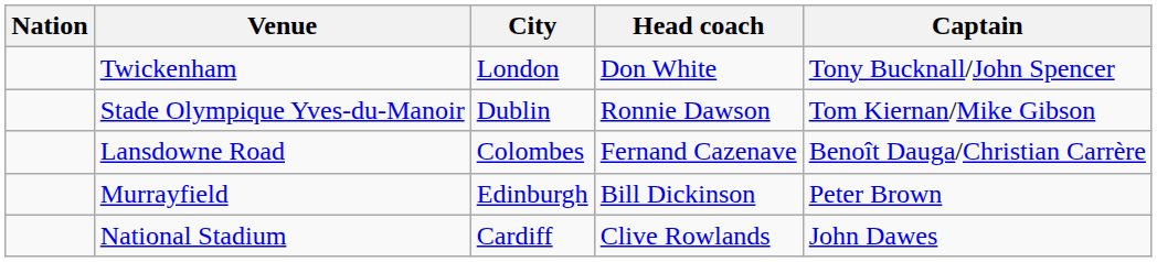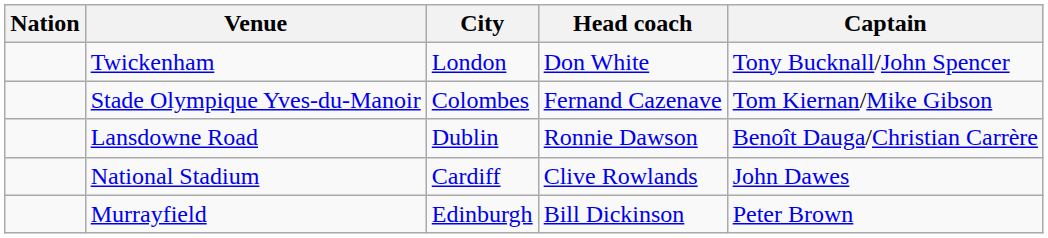 <table class="wikitable">
 <tr>
 <th><strong>Nation</strong></th>
 <th><strong>Venue</strong></th>
 <th><strong>City</strong></th>
 <th><strong>Head coach</strong></th>
 <th><strong>Captain</strong></th>
 </tr>
 <tr>
 <td></td>
 <td><a href='#'>Twickenham</a></td>
 <td><a href='#'>London</a></td>
 <td><a href='#'>Don White</a></td>
 <td><a href='#'>Tony Bucknall</a>/<a href='#'>John Spencer</a></td>
 </tr>
 <tr>
 <td></td>
 <td><a href='#'>Stade Olympique Yves-du-Manoir</a></td>
-<td><a href='#'>Dublin</a></td>
-<td><a href='#'>Ronnie Dawson</a></td>
+<td><a href='#'>Colombes</a></td>
+<td><a href='#'>Fernand Cazenave</a></td>
 <td><a href='#'>Tom Kiernan</a>/<a href='#'>Mike Gibson</a></td>
 </tr>
 <tr>
 <td></td>
 <td><a href='#'>Lansdowne Road</a></td>
-<td><a href='#'>Colombes</a></td>
-<td><a href='#'>Fernand Cazenave</a></td>
+<td><a href='#'>Dublin</a></td>
+<td><a href='#'>Ronnie Dawson</a></td>
 <td><a href='#'>Benoît Dauga</a>/<a href='#'>Christian Carrère</a></td>
+</tr>
+<tr>
+<td></td>
+<td><a href='#'>National Stadium</a></td>
+<td><a href='#'>Cardiff</a></td>
+<td><a href='#'>Clive Rowlands</a></td>
+<td><a href='#'>John Dawes</a></td>
 </tr>
 <tr>
 <td></td>
 <td><a href='#'>Murrayfield</a></td>
 <td><a href='#'>Edinburgh</a></td>
 <td><a href='#'>Bill Dickinson</a></td>
 <td><a href='#'>Peter Brown</a></td>
 </tr>
-<tr>
-<td></td>
-<td><a href='#'>National Stadium</a></td>
-<td><a href='#'>Cardiff</a></td>
-<td><a href='#'>Clive Rowlands</a></td>
-<td><a href='#'>John Dawes</a></td>
-</tr>
 </table>
